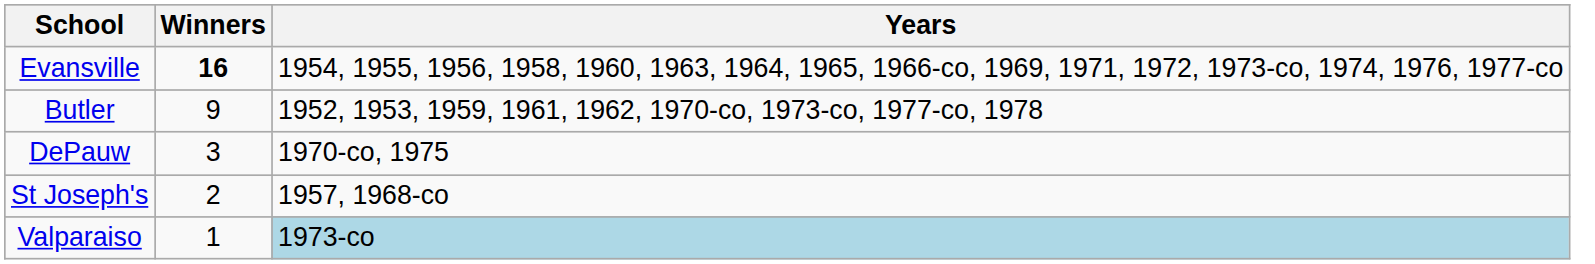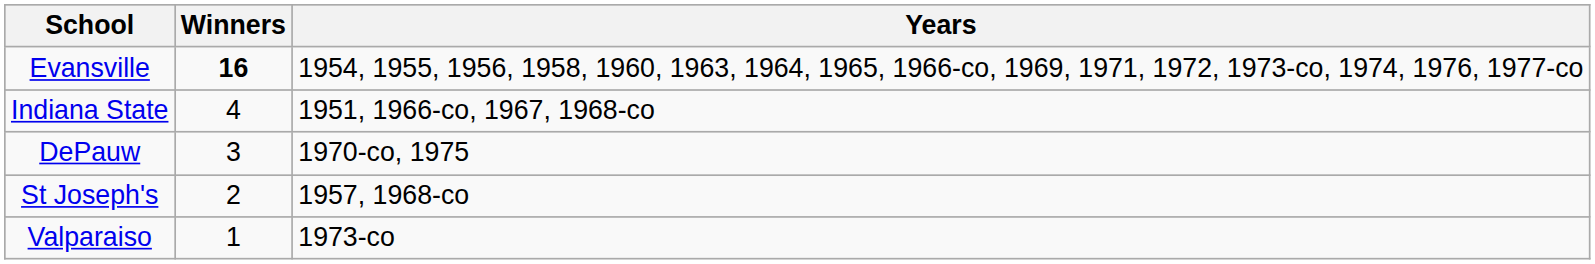 <table class=wikitable>
 <tr>
 <th>School</th>
 <th>Winners</th>
 <th>Years</th>
 </tr>
 <tr>
 <td align=center><a href='#'>Evansville</a></td>
 <td align=center><strong>16</strong></td>
 <td>1954, 1955, 1956, 1958, 1960, 1963, 1964, 1965, 1966-co, 1969, 1971, 1972, 1973-co, 1974, 1976, 1977-co</td>
 </tr>
 <tr>
-<td align=center><a href='#'>Butler</a></td>
-<td align=center>9</td>
-<td>1952, 1953, 1959, 1961, 1962, 1970-co, 1973-co, 1977-co, 1978</td>
+<td align=center><a href='#'>Indiana State</a></td>
+<td align=center>4</td>
+<td>1951, 1966-co, 1967, 1968-co</td>
 </tr>
 <tr>
 <td align=center><a href='#'>DePauw</a></td>
 <td align=center>3</td>
 <td>1970-co, 1975</td>
 </tr>
 <tr>
 <td align=center><a href='#'>St Joseph's</a></td>
 <td align=center>2</td>
 <td>1957, 1968-co</td>
 </tr>
 <tr>
 <td align=center><a href='#'>Valparaiso</a></td>
 <td align=center>1</td>
-<td style="background: lightblue;">1973-co</td>
+<td>1973-co</td>
 </tr>
 </table>
